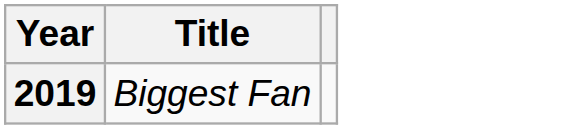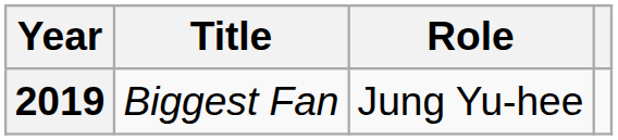 <table class="wikitable plainrowheaders sortable">
 <tr>
 <th scope="col">Year</th>
 <th scope="col">Title</th>
+<th scope="col">Role</th>
 <th scope="col" class="unsortable"></th>
 </tr>
 <tr>
 <th scope="row">2019</th>
 <td><em>Biggest Fan</em></td>
+<td>Jung Yu-hee</td>
 <td style="text-align:center"></td>
 </tr>
 </table>
